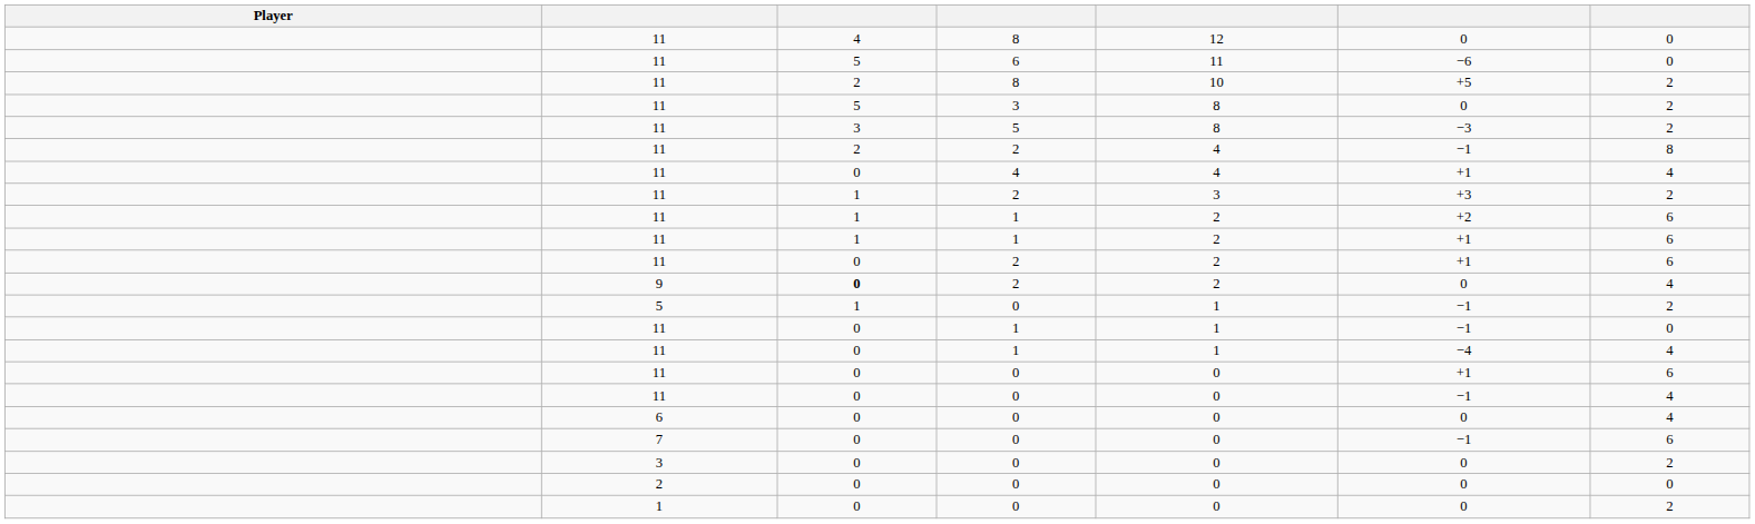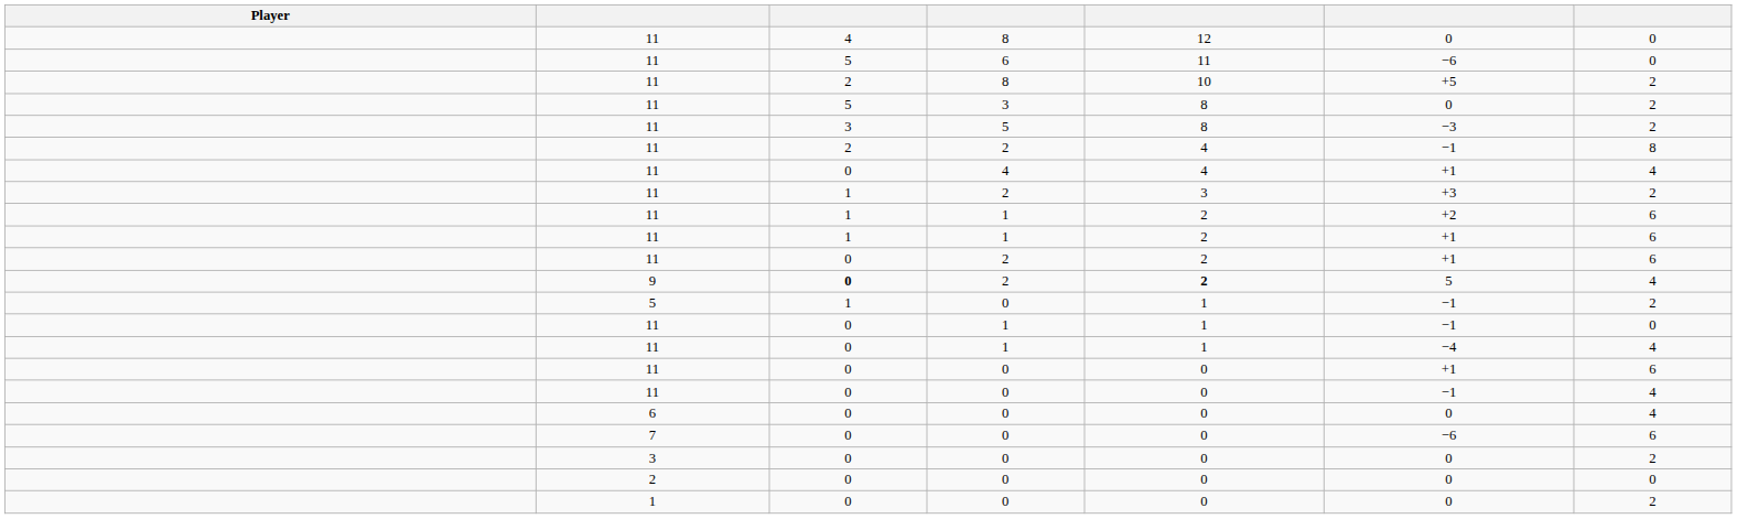 <table class="wikitable sortable" style="width:100%;">
 <tr align=center>
 <th>Player</th>
 <th></th>
 <th></th>
 <th></th>
 <th></th>
 <th data-sort-type="number"></th>
 <th></th>
 </tr>
 <tr align=center>
 <td></td>
 <td>11</td>
 <td>4</td>
 <td>8</td>
 <td>12</td>
 <td>0</td>
 <td>0</td>
 </tr>
 <tr align=center>
 <td></td>
 <td>11</td>
 <td>5</td>
 <td>6</td>
 <td>11</td>
 <td>−6</td>
 <td>0</td>
 </tr>
 <tr align=center>
 <td></td>
 <td>11</td>
 <td>2</td>
 <td>8</td>
 <td>10</td>
 <td>+5</td>
 <td>2</td>
 </tr>
 <tr align=center>
 <td></td>
 <td>11</td>
 <td>5</td>
 <td>3</td>
 <td>8</td>
 <td>0</td>
 <td>2</td>
 </tr>
 <tr align=center>
 <td></td>
 <td>11</td>
 <td>3</td>
 <td>5</td>
 <td>8</td>
 <td>−3</td>
 <td>2</td>
 </tr>
 <tr align=center>
 <td></td>
 <td>11</td>
 <td>2</td>
 <td>2</td>
 <td>4</td>
 <td>−1</td>
 <td>8</td>
 </tr>
 <tr align=center>
 <td></td>
 <td>11</td>
 <td>0</td>
 <td>4</td>
 <td>4</td>
 <td>+1</td>
 <td>4</td>
 </tr>
 <tr align=center>
 <td></td>
 <td>11</td>
 <td>1</td>
 <td>2</td>
 <td>3</td>
 <td>+3</td>
 <td>2</td>
 </tr>
 <tr align=center>
 <td></td>
 <td>11</td>
 <td>1</td>
 <td>1</td>
 <td>2</td>
 <td>+2</td>
 <td>6</td>
 </tr>
 <tr align=center>
 <td></td>
 <td>11</td>
 <td>1</td>
 <td>1</td>
 <td>2</td>
 <td>+1</td>
 <td>6</td>
 </tr>
 <tr align=center>
 <td></td>
 <td>11</td>
 <td>0</td>
 <td>2</td>
 <td>2</td>
 <td>+1</td>
 <td>6</td>
 </tr>
 <tr align=center>
 <td></td>
 <td>9</td>
 <td><strong>0</strong></td>
 <td>2</td>
-<td>2</td>
-<td>0</td>
+<td><strong>2</strong></td>
+<td>5</td>
 <td>4</td>
 </tr>
 <tr align=center>
 <td></td>
 <td>5</td>
 <td>1</td>
 <td>0</td>
 <td>1</td>
 <td>−1</td>
 <td>2</td>
 </tr>
 <tr align=center>
 <td></td>
 <td>11</td>
 <td>0</td>
 <td>1</td>
 <td>1</td>
 <td>−1</td>
 <td>0</td>
 </tr>
 <tr align=center>
 <td></td>
 <td>11</td>
 <td>0</td>
 <td>1</td>
 <td>1</td>
 <td>−4</td>
 <td>4</td>
 </tr>
 <tr align=center>
 <td></td>
 <td>11</td>
 <td>0</td>
 <td>0</td>
 <td>0</td>
 <td>+1</td>
 <td>6</td>
 </tr>
 <tr align=center>
 <td></td>
 <td>11</td>
 <td>0</td>
 <td>0</td>
 <td>0</td>
 <td>−1</td>
 <td>4</td>
 </tr>
 <tr align=center>
 <td></td>
 <td>6</td>
 <td>0</td>
 <td>0</td>
 <td>0</td>
 <td>0</td>
 <td>4</td>
 </tr>
 <tr align=center>
 <td></td>
 <td>7</td>
 <td>0</td>
 <td>0</td>
 <td>0</td>
-<td>−1</td>
+<td>−6</td>
 <td>6</td>
 </tr>
 <tr align=center>
 <td></td>
 <td>3</td>
 <td>0</td>
 <td>0</td>
 <td>0</td>
 <td>0</td>
 <td>2</td>
 </tr>
 <tr align=center>
 <td></td>
 <td>2</td>
 <td>0</td>
 <td>0</td>
 <td>0</td>
 <td>0</td>
 <td>0</td>
 </tr>
 <tr align=center>
 <td></td>
 <td>1</td>
 <td>0</td>
 <td>0</td>
 <td>0</td>
 <td>0</td>
 <td>2</td>
 </tr>
 </table>
